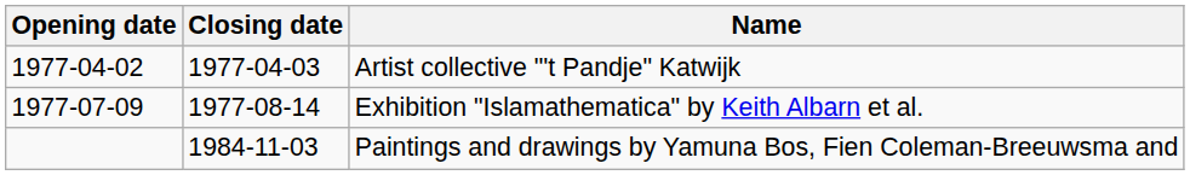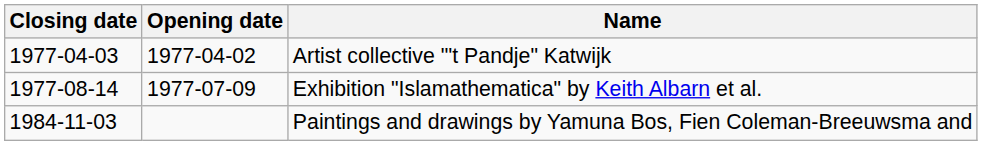 <table class="wikitable sortable mw-collapsible autocollapse">
 <tr>
+<th scope="col">Closing date</th>
 <th scope="col">Opening date</th>
-<th scope="col">Closing date</th>
 <th class="unsortable">Name</th>
 </tr>
 <tr>
+<td>1977-04-03</td>
 <td>1977-04-02</td>
-<td>1977-04-03</td>
 <td>Artist collective "'t Pandje" Katwijk</td>
 </tr>
 <tr>
+<td>1977-08-14</td>
 <td>1977-07-09</td>
-<td>1977-08-14</td>
 <td>Exhibition "Islamathematica" by <a href='#'>Keith Albarn</a> et al.</td>
 </tr>
 <tr>
+<td>1984-11-03</td>
 <td></td>
-<td>1984-11-03</td>
 <td>Paintings and drawings by Yamuna Bos, Fien Coleman-Breeuwsma and </td>
 </tr>
 </table>
